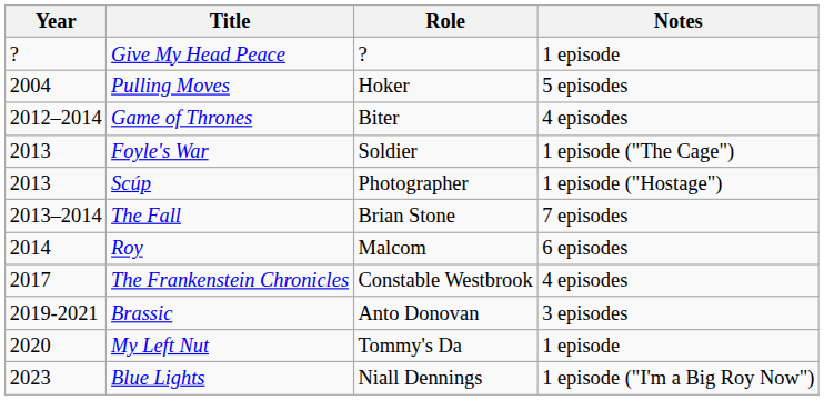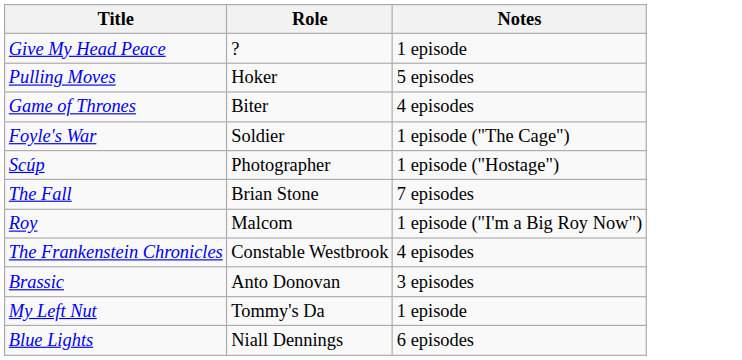 <table class="wikitable sortable">
 <tr>
-<th>Year</th>
 <th>Title</th>
 <th>Role</th>
 <th>Notes</th>
 </tr>
 <tr>
-<td>?</td>
 <td><em><a href='#'>Give My Head Peace</a></em></td>
 <td>?</td>
 <td>1 episode</td>
 </tr>
 <tr>
-<td>2004</td>
 <td><em><a href='#'>Pulling Moves</a></em></td>
 <td>Hoker</td>
 <td>5 episodes</td>
 </tr>
 <tr>
-<td>2012–2014</td>
 <td><em><a href='#'>Game of Thrones</a></em></td>
 <td>Biter</td>
 <td>4 episodes</td>
 </tr>
 <tr>
-<td>2013</td>
 <td><em><a href='#'>Foyle's War</a></em></td>
 <td>Soldier</td>
 <td>1 episode ("The Cage")</td>
 </tr>
 <tr>
-<td>2013</td>
 <td><em><a href='#'>Scúp</a></em></td>
 <td>Photographer</td>
 <td>1 episode ("Hostage")</td>
 </tr>
 <tr>
-<td>2013–2014</td>
 <td><em><a href='#'>The Fall</a></em></td>
 <td>Brian Stone</td>
 <td>7 episodes</td>
 </tr>
 <tr>
-<td>2014</td>
 <td><em><a href='#'>Roy</a></em></td>
 <td>Malcom</td>
-<td>6 episodes</td>
+<td>1 episode ("I'm a Big Roy Now")</td>
 </tr>
 <tr>
-<td>2017</td>
 <td><em><a href='#'>The Frankenstein Chronicles</a></em></td>
 <td>Constable Westbrook</td>
 <td>4 episodes</td>
 </tr>
 <tr>
-<td>2019-2021</td>
 <td><em><a href='#'>Brassic</a></em></td>
 <td>Anto Donovan</td>
 <td>3 episodes</td>
 </tr>
 <tr>
-<td>2020</td>
 <td><em><a href='#'>My Left Nut</a></em></td>
 <td>Tommy's Da</td>
 <td>1 episode</td>
 </tr>
 <tr>
-<td>2023</td>
 <td><em><a href='#'>Blue Lights</a></em></td>
 <td>Niall Dennings</td>
-<td>1 episode ("I'm a Big Roy Now")</td>
+<td>6 episodes</td>
 </tr>
 </table>
